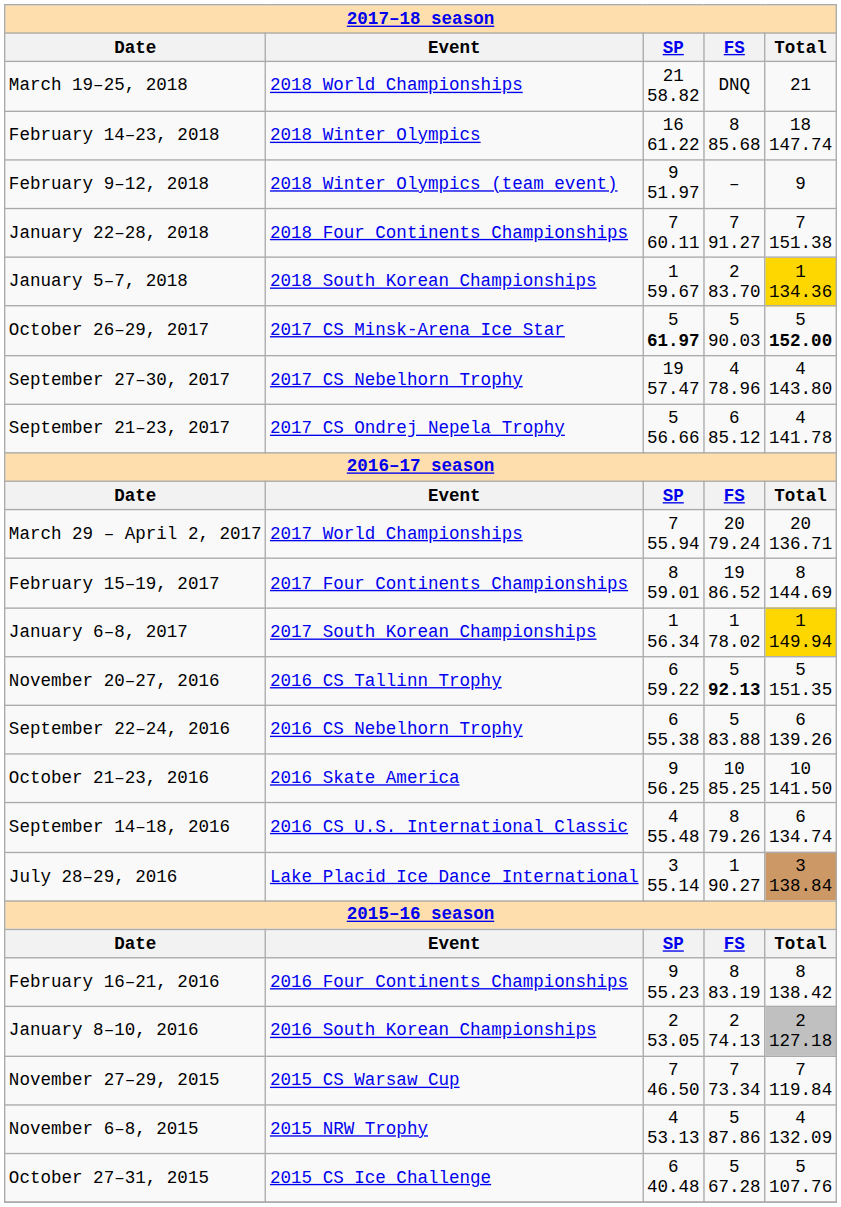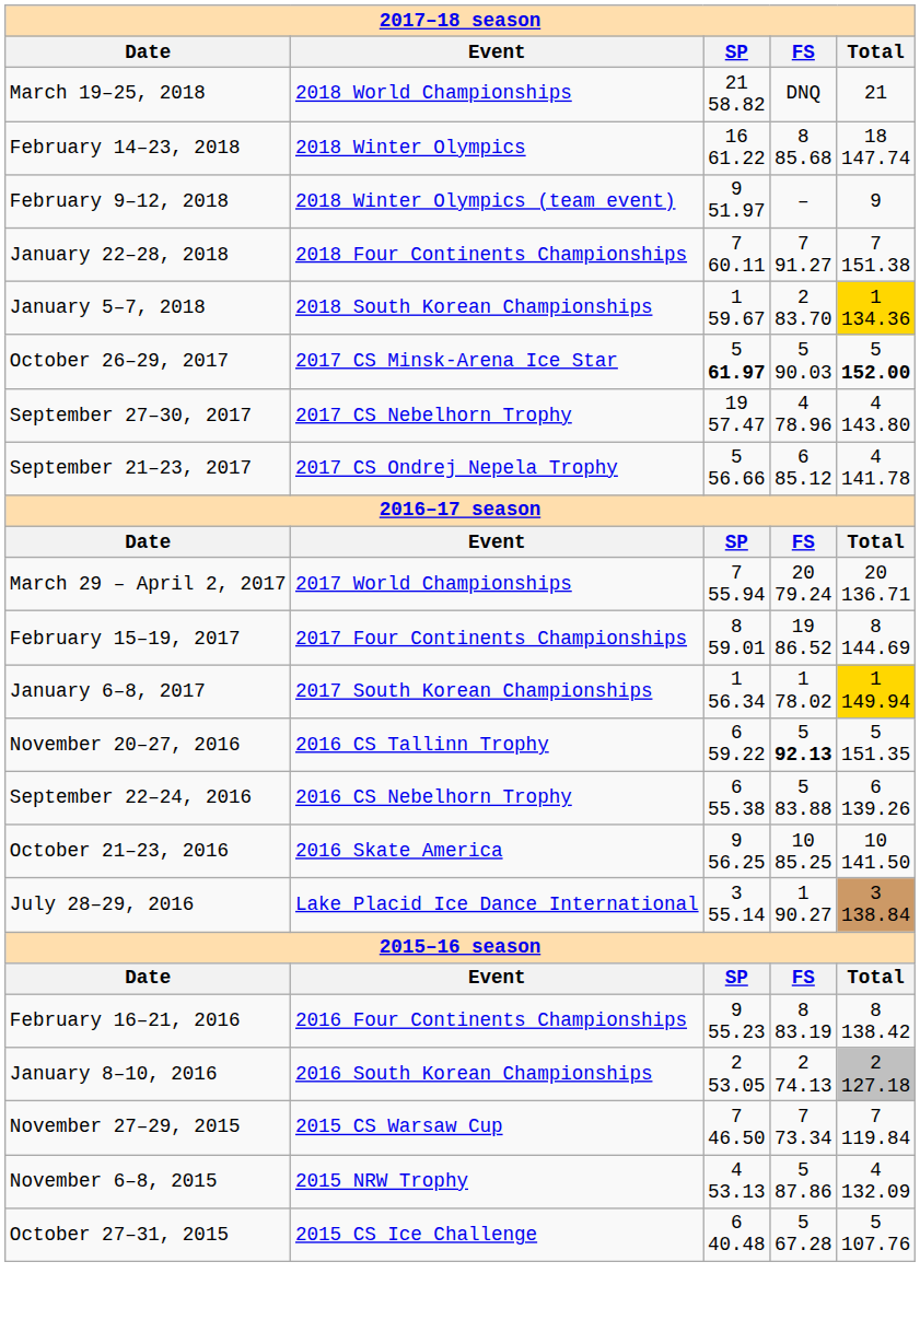 <table class="wikitable">
 <tr>
 <th style="background-color: #ffdead; " colspan=5 align=center><a href='#'>2017–18 season</a></th>
 </tr>
 <tr>
 <th>Date</th>
 <th>Event</th>
 <th><a href='#'>SP</a></th>
 <th><a href='#'>FS</a></th>
 <th>Total</th>
 </tr>
 <tr>
 <td>March 19–25, 2018</td>
 <td><a href='#'>2018 World Championships</a></td>
 <td align=center>21 <br> 58.82</td>
 <td align=center>DNQ</td>
 <td align=center>21</td>
 </tr>
 <tr>
 <td>February 14–23, 2018</td>
 <td><a href='#'>2018 Winter Olympics</a></td>
 <td align=center>16 <br> 61.22</td>
 <td align=center>8 <br> 85.68</td>
 <td align=center>18 <br> 147.74</td>
 </tr>
 <tr>
 <td>February 9–12, 2018</td>
 <td><a href='#'>2018 Winter Olympics (team event)</a></td>
 <td align=center>9 <br> 51.97</td>
 <td align=center>–</td>
 <td align=center>9</td>
 </tr>
 <tr>
 <td>January 22–28, 2018</td>
 <td><a href='#'>2018 Four Continents Championships</a></td>
 <td align=center>7 <br> 60.11</td>
 <td align=center>7 <br> 91.27</td>
 <td align=center>7 <br> 151.38</td>
 </tr>
 <tr>
 <td>January 5–7, 2018</td>
 <td><a href='#'>2018 South Korean Championships</a></td>
 <td align=center>1 <br> 59.67</td>
 <td align=center>2 <br> 83.70</td>
 <td align=center bgcolor=gold>1 <br> 134.36</td>
 </tr>
 <tr>
 <td>October 26–29, 2017</td>
 <td><a href='#'>2017 CS Minsk-Arena Ice Star</a></td>
 <td align=center>5 <br> <strong>61.97</strong></td>
 <td align=center>5 <br> 90.03</td>
 <td align=center>5 <br> <strong>152.00</strong></td>
 </tr>
 <tr>
 <td>September 27–30, 2017</td>
 <td><a href='#'>2017 CS Nebelhorn Trophy</a></td>
 <td align=center>19 <br> 57.47</td>
 <td align=center>4 <br> 78.96</td>
 <td align=center>4 <br> 143.80</td>
 </tr>
 <tr>
 <td>September 21–23, 2017</td>
 <td><a href='#'>2017 CS Ondrej Nepela Trophy</a></td>
 <td align=center>5 <br> 56.66</td>
 <td align=center>6 <br> 85.12</td>
 <td align=center>4 <br> 141.78</td>
 </tr>
 <tr>
 <th style="background-color: #ffdead; " colspan=5 align=center><a href='#'>2016–17 season</a></th>
 </tr>
 <tr>
 <th>Date</th>
 <th>Event</th>
 <th><a href='#'>SP</a></th>
 <th><a href='#'>FS</a></th>
 <th>Total</th>
 </tr>
 <tr>
 <td>March 29 – April 2, 2017</td>
 <td><a href='#'>2017 World Championships</a></td>
 <td align=center>7 <br> 55.94</td>
 <td align=center>20 <br> 79.24</td>
 <td align=center>20 <br> 136.71</td>
 </tr>
 <tr>
 <td>February 15–19, 2017</td>
 <td><a href='#'>2017 Four Continents Championships</a></td>
 <td align=center>8 <br> 59.01</td>
 <td align=center>19 <br> 86.52</td>
 <td align=center>8 <br> 144.69</td>
 </tr>
 <tr>
 <td>January 6–8, 2017</td>
 <td><a href='#'>2017 South Korean Championships</a></td>
 <td align=center>1 <br> 56.34</td>
 <td align=center>1 <br> 78.02</td>
 <td align=center bgcolor=gold>1 <br> 149.94</td>
 </tr>
 <tr>
 <td>November 20–27, 2016</td>
 <td><a href='#'>2016 CS Tallinn Trophy</a></td>
 <td align=center>6 <br> 59.22</td>
 <td align=center>5 <br> <strong>92.13</strong></td>
 <td align=center>5 <br> 151.35</td>
 </tr>
 <tr>
 <td>September 22–24, 2016</td>
 <td><a href='#'>2016 CS Nebelhorn Trophy</a></td>
 <td align=center>6 <br> 55.38</td>
 <td align=center>5 <br> 83.88</td>
 <td align=center>6 <br> 139.26</td>
 </tr>
 <tr>
 <td>October 21–23, 2016</td>
 <td><a href='#'>2016 Skate America</a></td>
 <td align=center>9 <br> 56.25</td>
 <td align=center>10 <br> 85.25</td>
 <td align=center>10 <br> 141.50</td>
 </tr>
 <tr>
-<td>September 14–18, 2016</td>
-<td><a href='#'>2016 CS U.S. International Classic</a></td>
-<td align=center>4 <br> 55.48</td>
-<td align=center>8 <br> 79.26</td>
-<td align=center>6 <br> 134.74</td>
-</tr>
-<tr>
 <td>July 28–29, 2016</td>
 <td><a href='#'>Lake Placid Ice Dance International</a></td>
 <td align=center>3 <br> 55.14</td>
 <td align=center>1 <br> 90.27</td>
 <td align=center bgcolor=cc9966>3 <br> 138.84</td>
 </tr>
 <tr>
 <th style="background-color: #ffdead; " colspan=5 align=center><a href='#'>2015–16 season</a></th>
 </tr>
 <tr>
 <th>Date</th>
 <th>Event</th>
 <th><a href='#'>SP</a></th>
 <th><a href='#'>FS</a></th>
 <th>Total</th>
 </tr>
 <tr>
 <td>February 16–21, 2016</td>
 <td><a href='#'>2016 Four Continents Championships</a></td>
 <td align=center>9 <br> 55.23</td>
 <td align=center>8 <br> 83.19</td>
 <td align=center>8 <br> 138.42</td>
 </tr>
 <tr>
 <td>January 8–10, 2016</td>
 <td><a href='#'>2016 South Korean Championships</a></td>
 <td align=center>2 <br> 53.05</td>
 <td align=center>2 <br> 74.13</td>
 <td align=center bgcolor=silver>2 <br> 127.18</td>
 </tr>
 <tr>
 <td>November 27–29, 2015</td>
 <td><a href='#'>2015 CS Warsaw Cup</a></td>
 <td align=center>7 <br> 46.50</td>
 <td align=center>7 <br> 73.34</td>
 <td align=center>7 <br> 119.84</td>
 </tr>
 <tr>
 <td>November 6–8, 2015</td>
 <td><a href='#'>2015 NRW Trophy</a></td>
 <td align=center>4 <br> 53.13</td>
 <td align=center>5 <br> 87.86</td>
 <td align=center>4 <br> 132.09</td>
 </tr>
 <tr>
 <td>October 27–31, 2015</td>
 <td><a href='#'>2015 CS Ice Challenge</a></td>
 <td align=center>6 <br> 40.48</td>
 <td align=center>5 <br> 67.28</td>
 <td align=center>5 <br> 107.76</td>
 </tr>
 <tr>
 </tr>
 </table>
